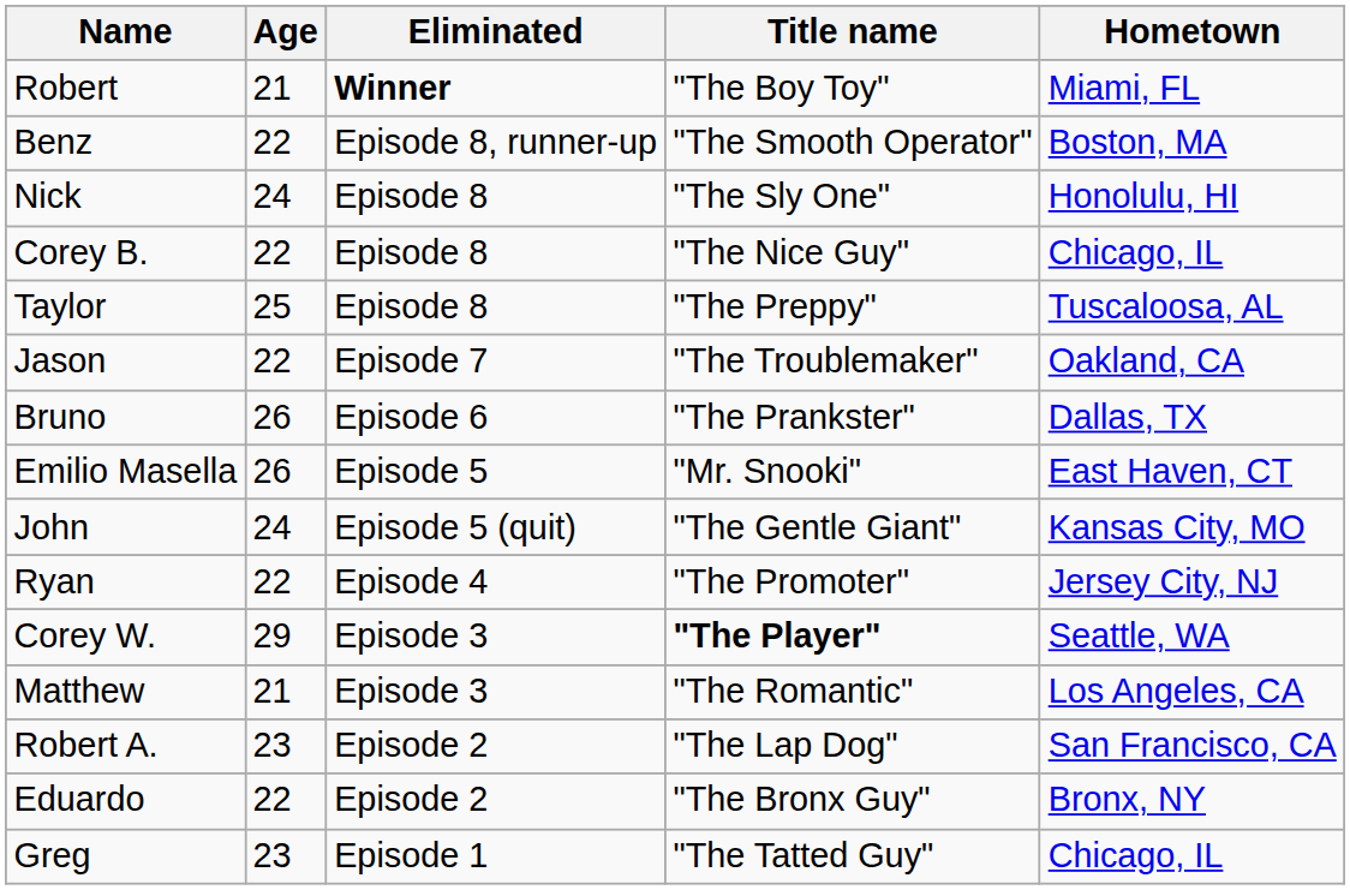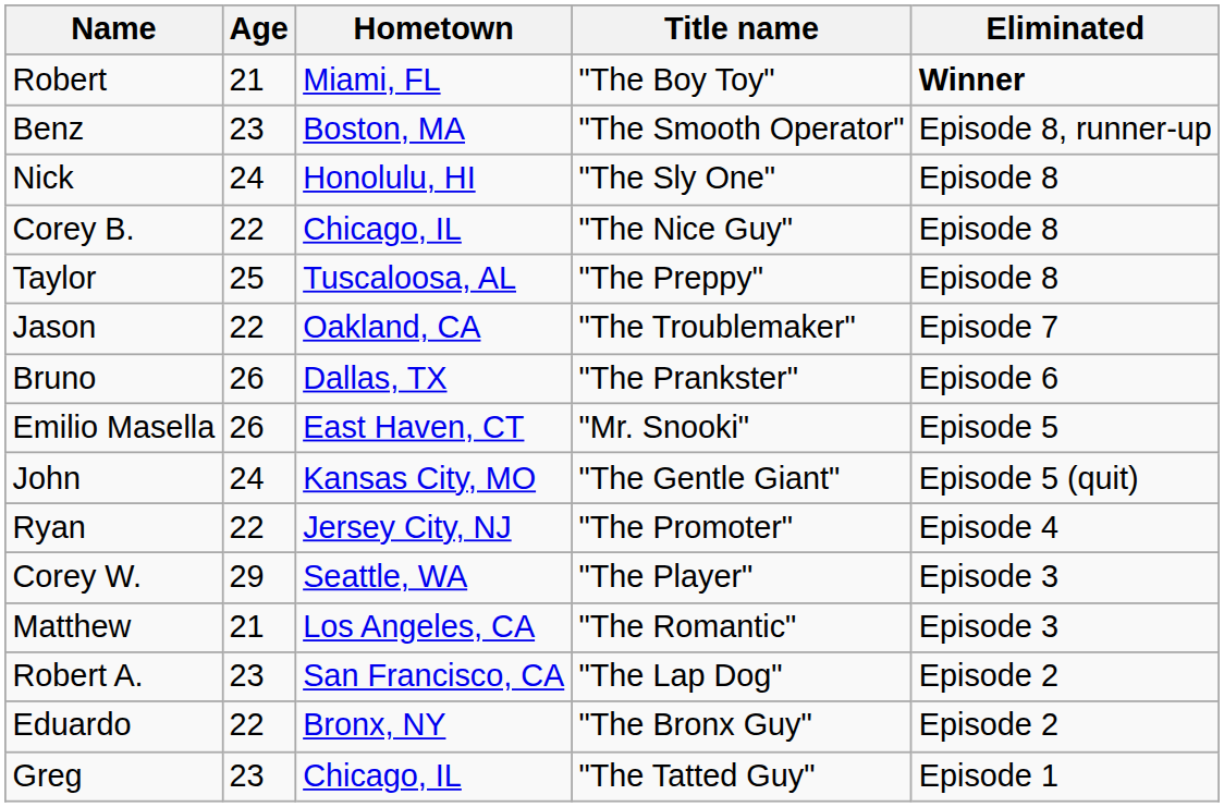 <table class="wikitable sortable">
 <tr>
 <th>Name</th>
 <th>Age</th>
+<th>Hometown</th>
+<th>Title name</th>
 <th>Eliminated</th>
-<th>Title name</th>
-<th>Hometown</th>
 </tr>
 <tr>
 <td>Robert</td>
 <td>21</td>
+<td><a href='#'>Miami, FL</a></td>
+<td>"The Boy Toy"</td>
 <td><strong>Winner</strong></td>
-<td>"The Boy Toy"</td>
-<td><a href='#'>Miami, FL</a></td>
 </tr>
 <tr>
 <td>Benz</td>
-<td>22</td>
+<td>23</td>
+<td><a href='#'>Boston, MA</a></td>
+<td>"The Smooth Operator"</td>
 <td>Episode 8, runner-up</td>
-<td>"The Smooth Operator"</td>
-<td><a href='#'>Boston, MA</a></td>
 </tr>
 <tr>
 <td>Nick</td>
 <td>24</td>
+<td><a href='#'>Honolulu, HI</a></td>
+<td>"The Sly One"</td>
 <td>Episode 8</td>
-<td>"The Sly One"</td>
-<td><a href='#'>Honolulu, HI</a></td>
 </tr>
 <tr>
 <td>Corey B.</td>
 <td>22</td>
+<td><a href='#'>Chicago, IL</a></td>
+<td>"The Nice Guy"</td>
 <td>Episode 8</td>
-<td>"The Nice Guy"</td>
-<td><a href='#'>Chicago, IL</a></td>
 </tr>
 <tr>
 <td>Taylor</td>
 <td>25</td>
+<td><a href='#'>Tuscaloosa, AL</a></td>
+<td>"The Preppy"</td>
 <td>Episode 8</td>
-<td>"The Preppy"</td>
-<td><a href='#'>Tuscaloosa, AL</a></td>
 </tr>
 <tr>
 <td>Jason</td>
 <td>22</td>
+<td><a href='#'>Oakland, CA</a></td>
+<td>"The Troublemaker"</td>
 <td>Episode 7</td>
-<td>"The Troublemaker"</td>
-<td><a href='#'>Oakland, CA</a></td>
 </tr>
 <tr>
 <td>Bruno</td>
 <td>26</td>
+<td><a href='#'>Dallas, TX</a></td>
+<td>"The Prankster"</td>
 <td>Episode 6</td>
-<td>"The Prankster"</td>
-<td><a href='#'>Dallas, TX</a></td>
 </tr>
 <tr>
 <td>Emilio Masella</td>
 <td>26</td>
+<td><a href='#'>East Haven, CT</a></td>
+<td>"Mr. Snooki"</td>
 <td>Episode 5</td>
-<td>"Mr. Snooki"</td>
-<td><a href='#'>East Haven, CT</a></td>
 </tr>
 <tr>
 <td>John</td>
 <td>24</td>
+<td><a href='#'>Kansas City, MO</a></td>
+<td>"The Gentle Giant"</td>
 <td>Episode 5 (quit)</td>
-<td>"The Gentle Giant"</td>
-<td><a href='#'>Kansas City, MO</a></td>
 </tr>
 <tr>
 <td>Ryan</td>
 <td>22</td>
+<td><a href='#'>Jersey City, NJ</a></td>
+<td>"The Promoter"</td>
 <td>Episode 4</td>
-<td>"The Promoter"</td>
-<td><a href='#'>Jersey City, NJ</a></td>
 </tr>
 <tr>
 <td>Corey W.</td>
 <td>29</td>
+<td><a href='#'>Seattle, WA</a></td>
+<td>"The Player"</td>
 <td>Episode 3</td>
-<td><strong>"The Player"</strong></td>
-<td><a href='#'>Seattle, WA</a></td>
 </tr>
 <tr>
 <td>Matthew</td>
 <td>21</td>
+<td><a href='#'>Los Angeles, CA</a></td>
+<td>"The Romantic"</td>
 <td>Episode 3</td>
-<td>"The Romantic"</td>
-<td><a href='#'>Los Angeles, CA</a></td>
 </tr>
 <tr>
 <td>Robert A.</td>
 <td>23</td>
+<td><a href='#'>San Francisco, CA</a></td>
+<td>"The Lap Dog"</td>
 <td>Episode 2</td>
-<td>"The Lap Dog"</td>
-<td><a href='#'>San Francisco, CA</a></td>
 </tr>
 <tr>
 <td>Eduardo</td>
 <td>22</td>
+<td><a href='#'>Bronx, NY</a></td>
+<td>"The Bronx Guy"</td>
 <td>Episode 2</td>
-<td>"The Bronx Guy"</td>
-<td><a href='#'>Bronx, NY</a></td>
 </tr>
 <tr>
 <td>Greg</td>
 <td>23</td>
+<td><a href='#'>Chicago, IL</a></td>
+<td>"The Tatted Guy"</td>
 <td>Episode 1</td>
-<td>"The Tatted Guy"</td>
-<td><a href='#'>Chicago, IL</a></td>
 </tr>
 </table>
